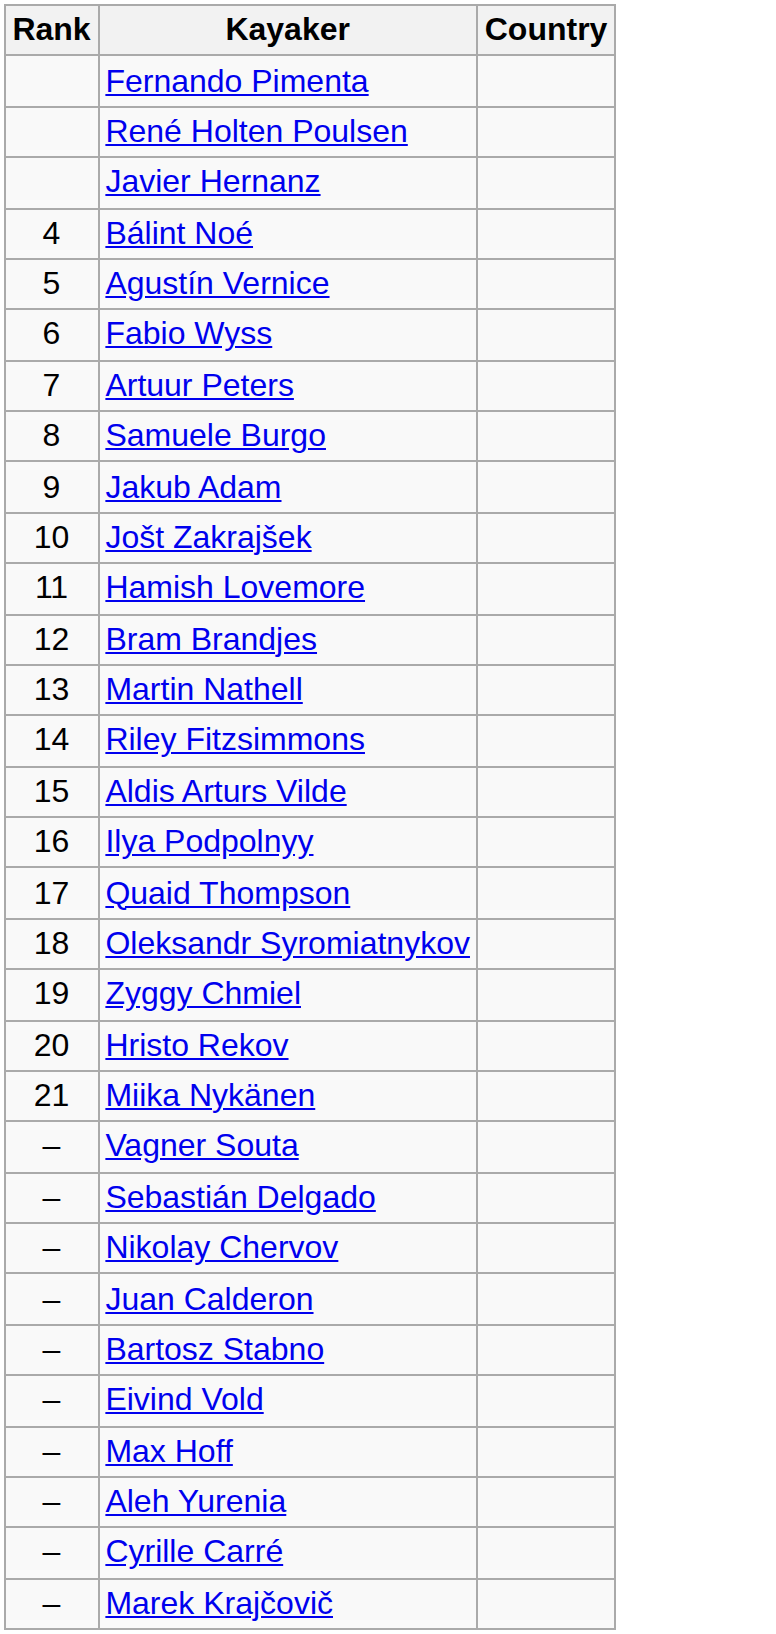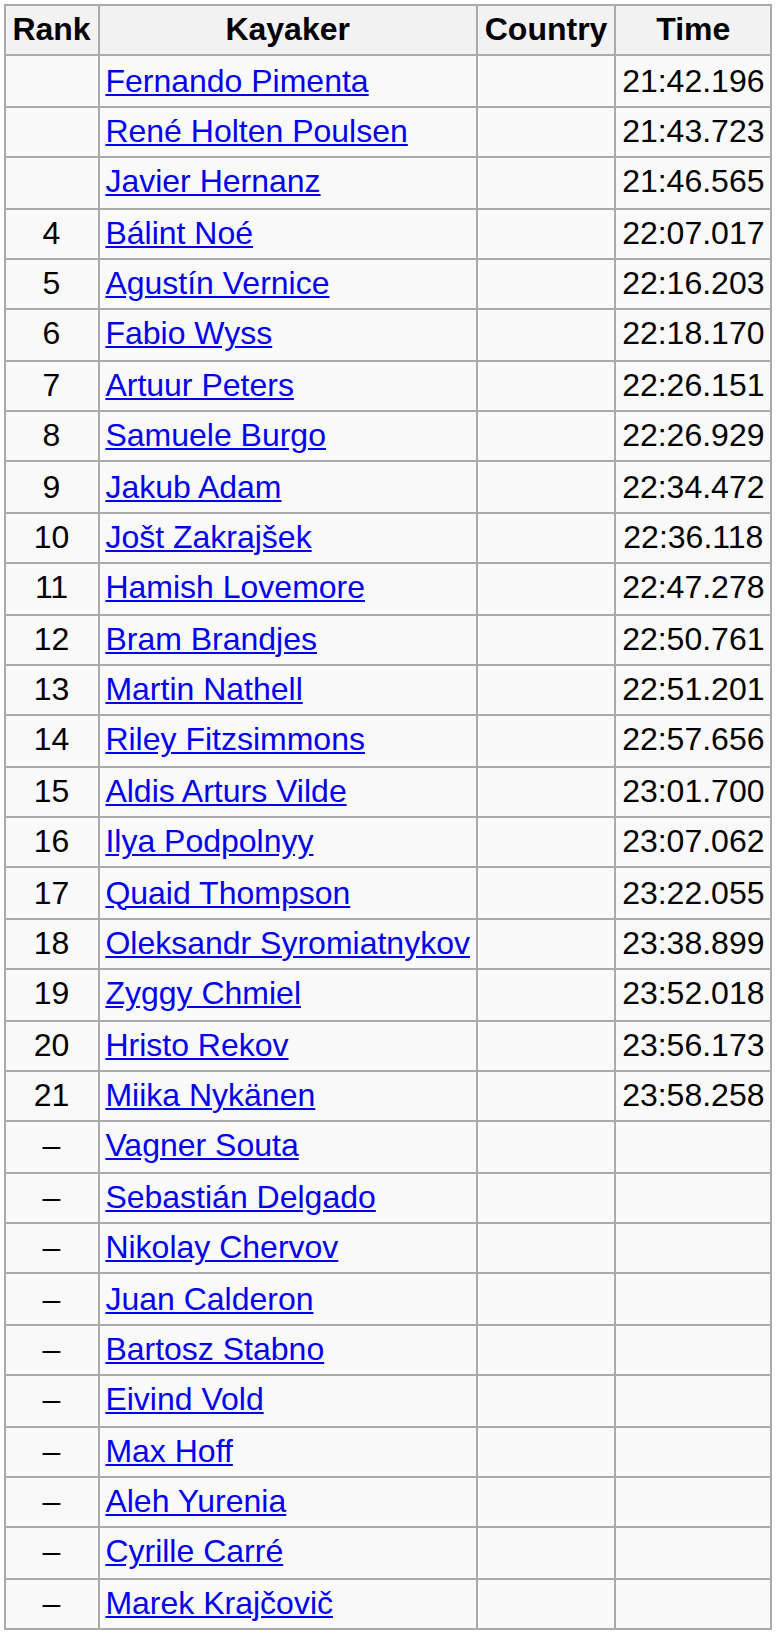 <table class="wikitable" style="text-align:center">
 <tr>
 <th>Rank</th>
 <th>Kayaker</th>
 <th>Country</th>
+<th>Time</th>
 </tr>
 <tr>
 <td></td>
 <td align="left"><a href='#'>Fernando Pimenta</a></td>
 <td align="left"></td>
+<td>21:42.196</td>
 </tr>
 <tr>
 <td></td>
 <td align="left"><a href='#'>René Holten Poulsen</a></td>
 <td align="left"></td>
+<td>21:43.723</td>
 </tr>
 <tr>
 <td></td>
 <td align="left"><a href='#'>Javier Hernanz</a></td>
 <td align="left"></td>
+<td>21:46.565</td>
 </tr>
 <tr>
 <td>4</td>
 <td align="left"><a href='#'>Bálint Noé</a></td>
 <td align="left"></td>
+<td>22:07.017</td>
 </tr>
 <tr>
 <td>5</td>
 <td align="left"><a href='#'>Agustín Vernice</a></td>
 <td align="left"></td>
+<td>22:16.203</td>
 </tr>
 <tr>
 <td>6</td>
 <td align="left"><a href='#'>Fabio Wyss</a></td>
 <td align="left"></td>
+<td>22:18.170</td>
 </tr>
 <tr>
 <td>7</td>
 <td align="left"><a href='#'>Artuur Peters</a></td>
 <td align="left"></td>
+<td>22:26.151</td>
 </tr>
 <tr>
 <td>8</td>
 <td align="left"><a href='#'>Samuele Burgo</a></td>
 <td align="left"></td>
+<td>22:26.929</td>
 </tr>
 <tr>
 <td>9</td>
 <td align="left"><a href='#'>Jakub Adam</a></td>
 <td align="left"></td>
+<td>22:34.472</td>
 </tr>
 <tr>
 <td>10</td>
 <td align="left"><a href='#'>Jošt Zakrajšek</a></td>
 <td align="left"></td>
+<td>22:36.118</td>
 </tr>
 <tr>
 <td>11</td>
 <td align="left"><a href='#'>Hamish Lovemore</a></td>
 <td align="left"></td>
+<td>22:47.278</td>
 </tr>
 <tr>
 <td>12</td>
 <td align="left"><a href='#'>Bram Brandjes</a></td>
 <td align="left"></td>
+<td>22:50.761</td>
 </tr>
 <tr>
 <td>13</td>
 <td align="left"><a href='#'>Martin Nathell</a></td>
 <td align="left"></td>
+<td>22:51.201</td>
 </tr>
 <tr>
 <td>14</td>
 <td align="left"><a href='#'>Riley Fitzsimmons</a></td>
 <td align="left"></td>
+<td>22:57.656</td>
 </tr>
 <tr>
 <td>15</td>
 <td align="left"><a href='#'>Aldis Arturs Vilde</a></td>
 <td align="left"></td>
+<td>23:01.700</td>
 </tr>
 <tr>
 <td>16</td>
 <td align="left"><a href='#'>Ilya Podpolnyy</a></td>
 <td align="left"></td>
+<td>23:07.062</td>
 </tr>
 <tr>
 <td>17</td>
 <td align="left"><a href='#'>Quaid Thompson</a></td>
 <td align="left"></td>
+<td>23:22.055</td>
 </tr>
 <tr>
 <td>18</td>
 <td align="left"><a href='#'>Oleksandr Syromiatnykov</a></td>
 <td align="left"></td>
+<td>23:38.899</td>
 </tr>
 <tr>
 <td>19</td>
 <td align="left"><a href='#'>Zyggy Chmiel</a></td>
 <td align="left"></td>
+<td>23:52.018</td>
 </tr>
 <tr>
 <td>20</td>
 <td align="left"><a href='#'>Hristo Rekov</a></td>
 <td align="left"></td>
+<td>23:56.173</td>
 </tr>
 <tr>
 <td>21</td>
 <td align="left"><a href='#'>Miika Nykänen</a></td>
 <td align="left"></td>
+<td>23:58.258</td>
 </tr>
 <tr>
 <td>–</td>
 <td align="left"><a href='#'>Vagner Souta</a></td>
 <td align="left"></td>
+<td></td>
 </tr>
 <tr>
 <td>–</td>
 <td align="left"><a href='#'>Sebastián Delgado</a></td>
 <td align="left"></td>
+<td></td>
 </tr>
 <tr>
 <td>–</td>
 <td align="left"><a href='#'>Nikolay Chervov</a></td>
 <td align="left"></td>
+<td></td>
 </tr>
 <tr>
 <td>–</td>
 <td align="left"><a href='#'>Juan Calderon</a></td>
 <td align="left"></td>
+<td></td>
 </tr>
 <tr>
 <td>–</td>
 <td align="left"><a href='#'>Bartosz Stabno</a></td>
 <td align="left"></td>
+<td></td>
 </tr>
 <tr>
 <td>–</td>
 <td align="left"><a href='#'>Eivind Vold</a></td>
 <td align="left"></td>
+<td></td>
 </tr>
 <tr>
 <td>–</td>
 <td align="left"><a href='#'>Max Hoff</a></td>
 <td align="left"></td>
+<td></td>
 </tr>
 <tr>
 <td>–</td>
 <td align="left"><a href='#'>Aleh Yurenia</a></td>
 <td align="left"></td>
+<td></td>
 </tr>
 <tr>
 <td>–</td>
 <td align="left"><a href='#'>Cyrille Carré</a></td>
 <td align="left"></td>
+<td></td>
 </tr>
 <tr>
 <td>–</td>
 <td align="left"><a href='#'>Marek Krajčovič</a></td>
 <td align="left"></td>
+<td></td>
 </tr>
 </table>
